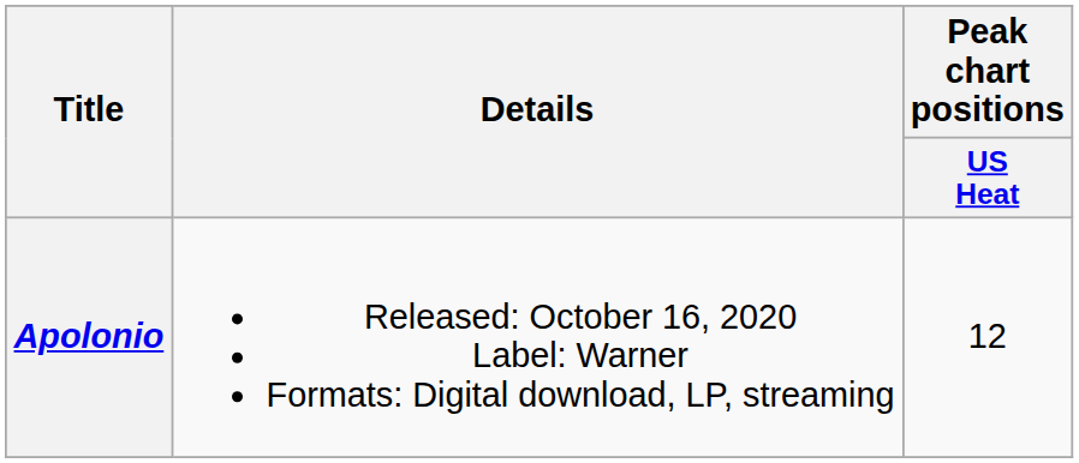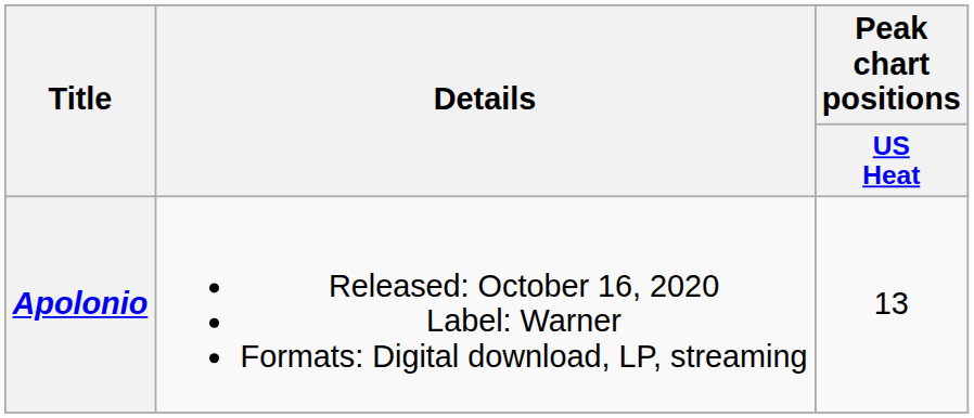 <table class="wikitable plainrowheaders" style="text-align:center">
 <tr>
 <th scope="col" rowspan="2">Title</th>
 <th scope="col" rowspan="2">Details</th>
 <th scope="col">Peak chart positions</th>
 </tr>
 <tr>
 <th scope="col" style="width:3em;font-size:85%;"><a href='#'>US<br>Heat</a><br></th>
 </tr>
 <tr>
 <th scope="row"><em><a href='#'>Apolonio</a></em></th>
 <td><br><ul><li>Released: October 16, 2020</li><li>Label: Warner</li><li>Formats: Digital download, LP, streaming</li></ul></td>
-<td>12</td>
+<td>13</td>
 </tr>
 </table>
